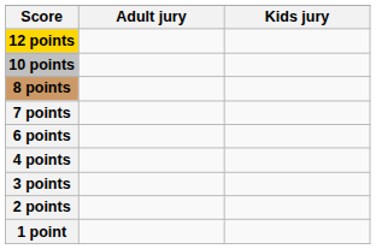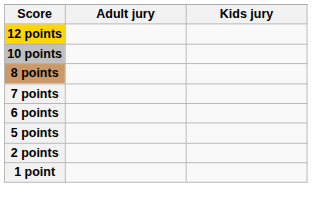 <table class="wikitable">
 <tr>
 </tr>
 <tr>
 <th scope="col" width="20%">Score</th>
 <th scope="col" width="40%">Adult jury</th>
 <th scope="col" width="40%">Kids jury</th>
 </tr>
 <tr>
 <th scope="row" style="background:gold">12 points</th>
 <td></td>
 <td></td>
 </tr>
 <tr>
 <th scope="row" style="background:silver">10 points</th>
 <td></td>
 <td></td>
 </tr>
 <tr>
 <th scope="row" style="background:#CC9966">8 points</th>
 <td></td>
 <td></td>
 </tr>
 <tr>
 <th scope="row">7 points</th>
 <td></td>
 <td></td>
 </tr>
 <tr>
 <th scope="row">6 points</th>
 <td></td>
 <td></td>
 </tr>
 <tr>
-<th scope="row">4 points</th>
-<td></td>
-<td></td>
-</tr>
-<tr>
-<th scope="row">3 points</th>
+<th scope="row">5 points</th>
 <td></td>
 <td></td>
 </tr>
 <tr>
 <th scope="row">2 points</th>
 <td></td>
 <td></td>
 </tr>
 <tr>
 <th scope="row">1 point</th>
 <td></td>
 <td></td>
 </tr>
 </table>
